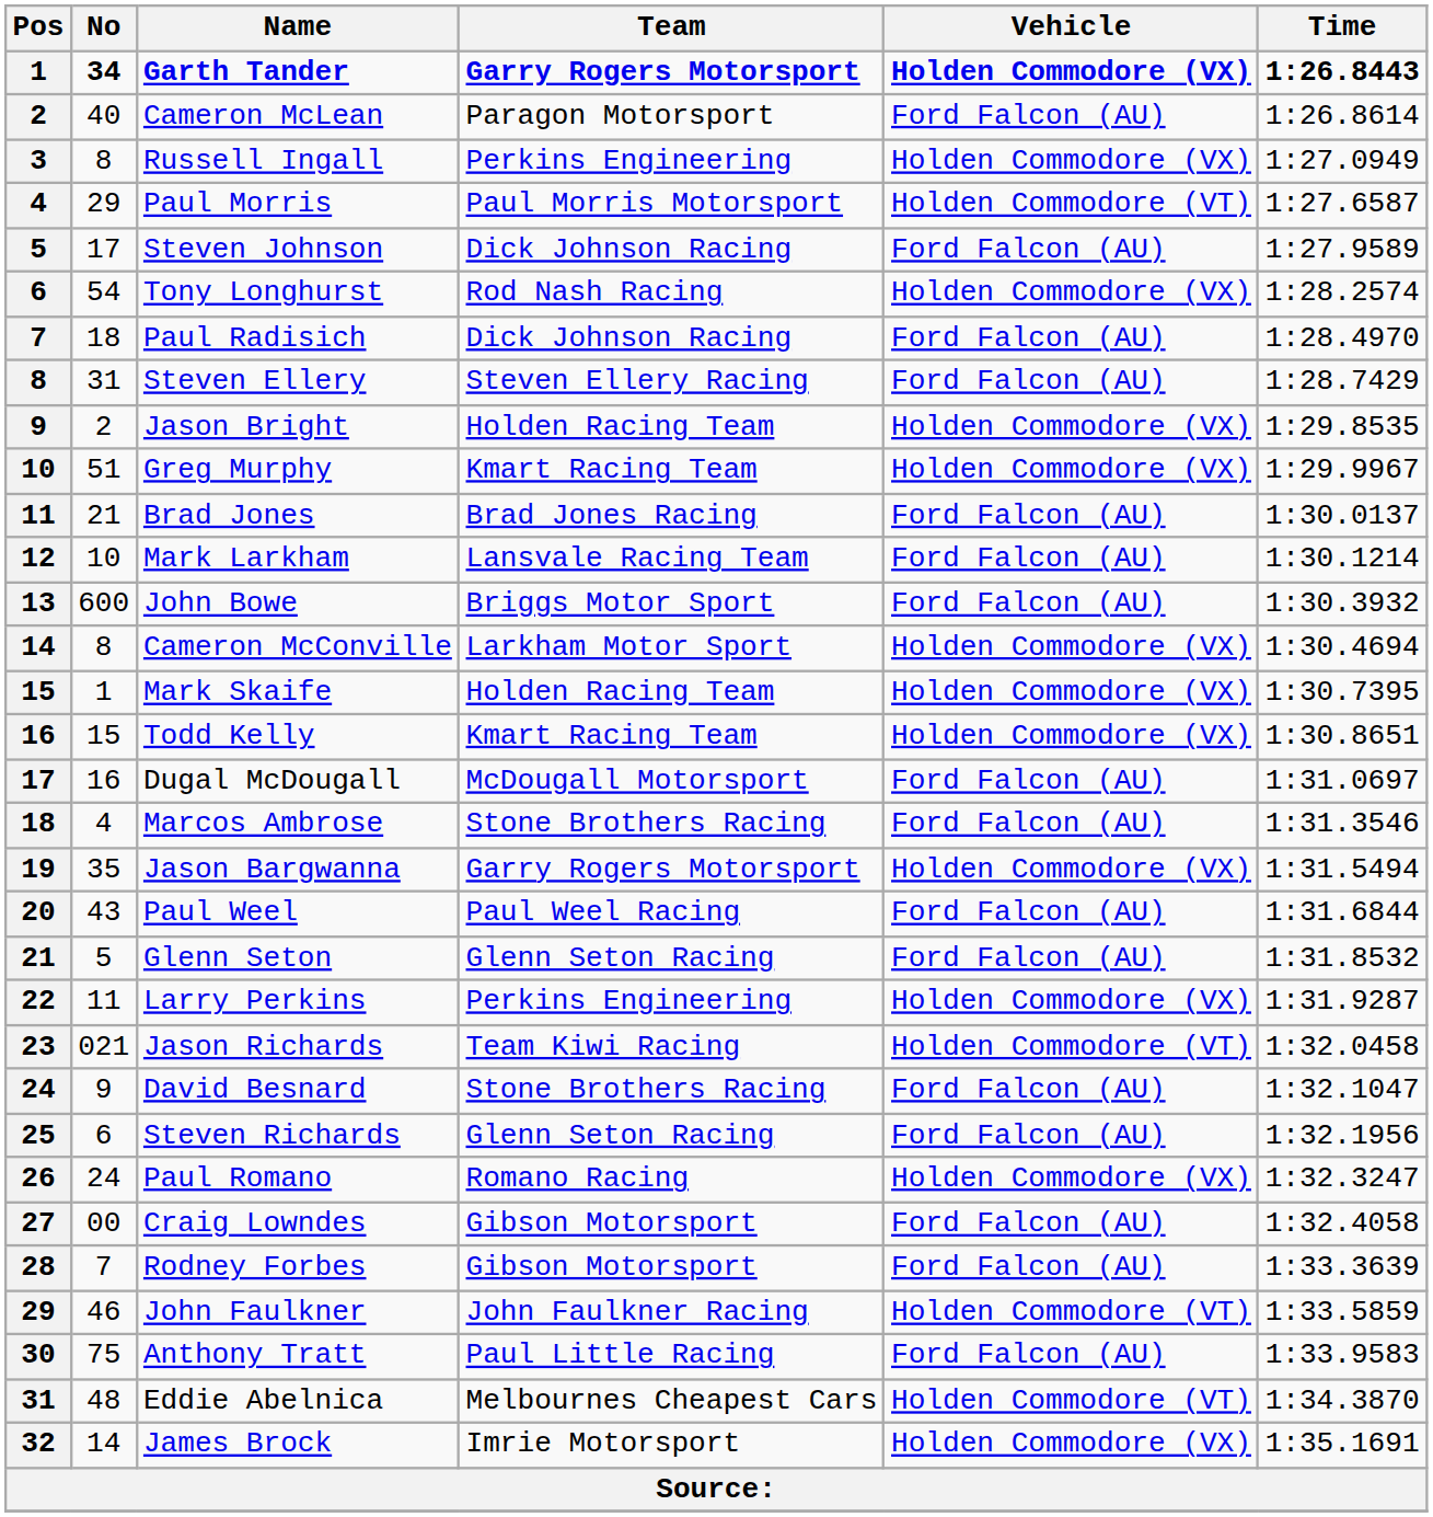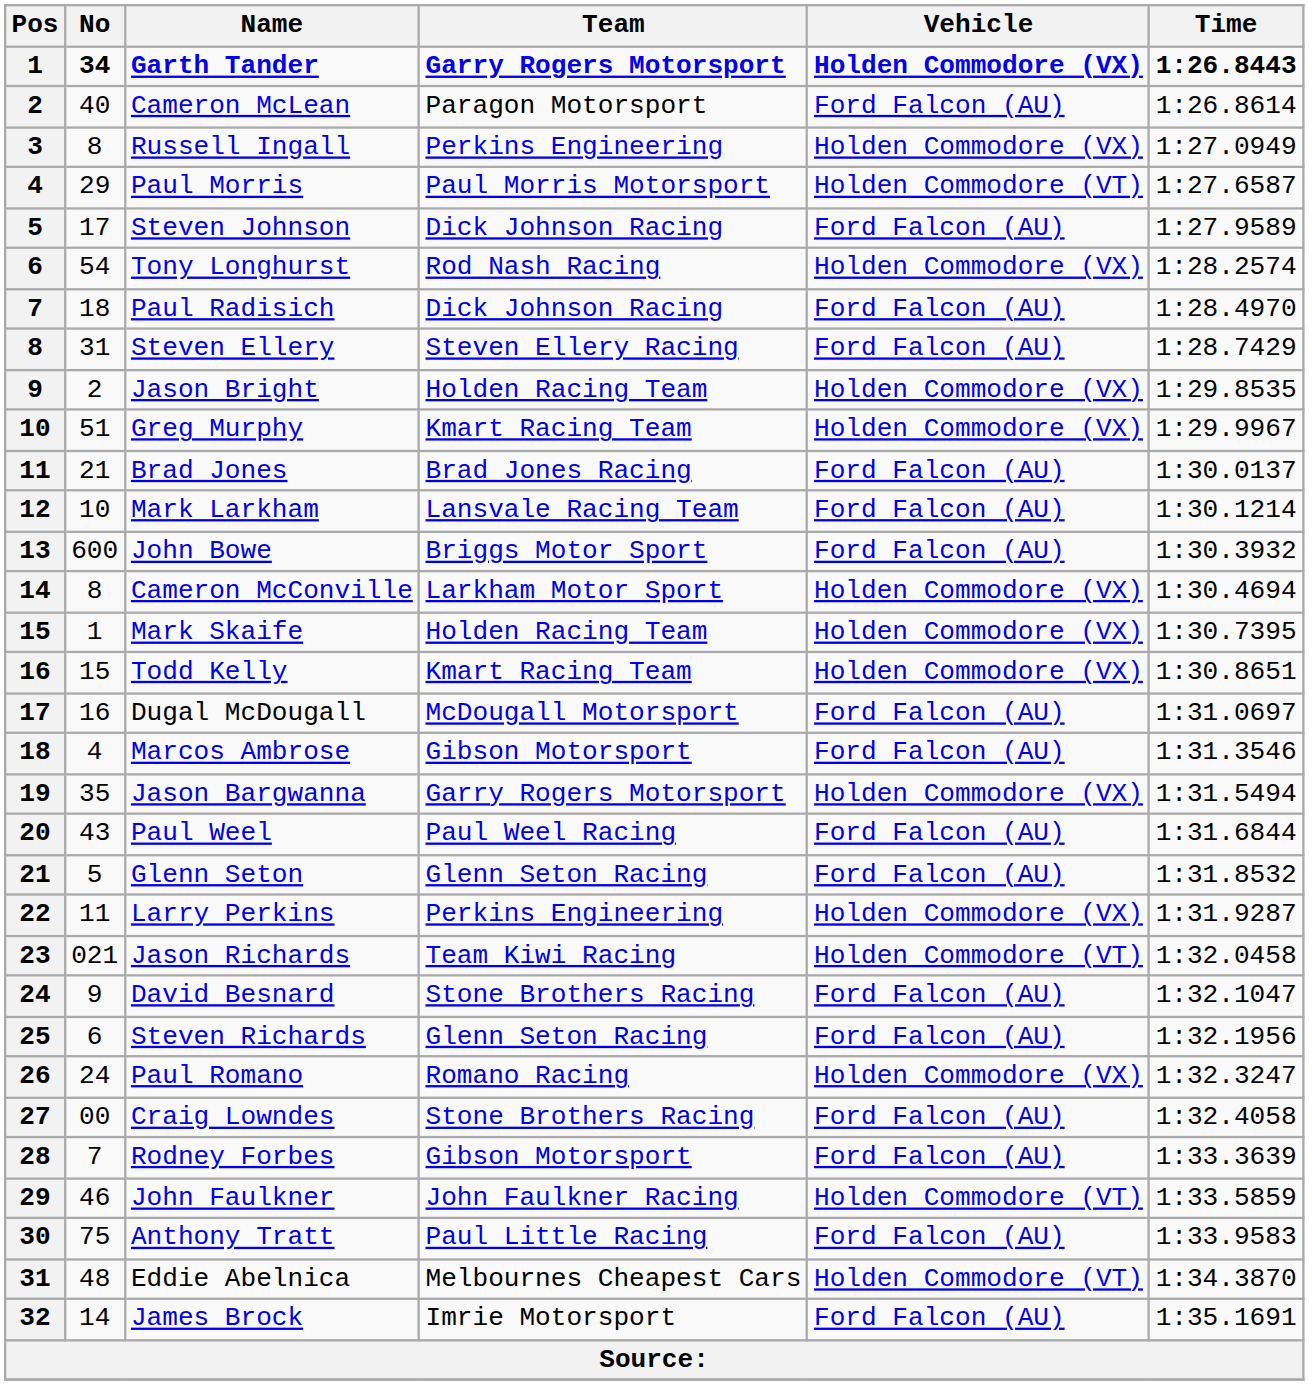 <table class="wikitable" style="font-size: 87%;">
 <tr>
 <th>Pos</th>
 <th>No</th>
 <th>Name</th>
 <th>Team</th>
 <th>Vehicle</th>
 <th>Time</th>
 </tr>
 <tr>
 <th>1</th>
 <td align=center><strong>34</strong></td>
 <td><strong> <a href='#'>Garth Tander</a></strong></td>
 <td><strong><a href='#'>Garry Rogers Motorsport</a></strong></td>
 <td><strong><a href='#'>Holden Commodore (VX)</a></strong></td>
 <td><strong>1:26.8443</strong></td>
 </tr>
 <tr>
 <th>2</th>
 <td align=center>40</td>
 <td> <a href='#'>Cameron McLean</a></td>
 <td>Paragon Motorsport</td>
 <td><a href='#'>Ford Falcon (AU)</a></td>
 <td>1:26.8614</td>
 </tr>
 <tr>
 <th>3</th>
 <td align=center>8</td>
 <td> <a href='#'>Russell Ingall</a></td>
 <td><a href='#'>Perkins Engineering</a></td>
 <td><a href='#'>Holden Commodore (VX)</a></td>
 <td>1:27.0949</td>
 </tr>
 <tr>
 <th>4</th>
 <td align=center>29</td>
 <td> <a href='#'>Paul Morris</a></td>
 <td><a href='#'>Paul Morris Motorsport</a></td>
 <td><a href='#'>Holden Commodore (VT)</a></td>
 <td>1:27.6587</td>
 </tr>
 <tr>
 <th>5</th>
 <td align=center>17</td>
 <td> <a href='#'>Steven Johnson</a></td>
 <td><a href='#'>Dick Johnson Racing</a></td>
 <td><a href='#'>Ford Falcon (AU)</a></td>
 <td>1:27.9589</td>
 </tr>
 <tr>
 <th>6</th>
 <td align=center>54</td>
 <td> <a href='#'>Tony Longhurst</a></td>
 <td><a href='#'>Rod Nash Racing</a></td>
 <td><a href='#'>Holden Commodore (VX)</a></td>
 <td>1:28.2574</td>
 </tr>
 <tr>
 <th>7</th>
 <td align=center>18</td>
 <td> <a href='#'>Paul Radisich</a></td>
 <td><a href='#'>Dick Johnson Racing</a></td>
 <td><a href='#'>Ford Falcon (AU)</a></td>
 <td>1:28.4970</td>
 </tr>
 <tr>
 <th>8</th>
 <td align=center>31</td>
 <td> <a href='#'>Steven Ellery</a></td>
 <td><a href='#'>Steven Ellery Racing</a></td>
 <td><a href='#'>Ford Falcon (AU)</a></td>
 <td>1:28.7429</td>
 </tr>
 <tr>
 <th>9</th>
 <td align=center>2</td>
 <td> <a href='#'>Jason Bright</a></td>
 <td><a href='#'>Holden Racing Team</a></td>
 <td><a href='#'>Holden Commodore (VX)</a></td>
 <td>1:29.8535</td>
 </tr>
 <tr>
 <th>10</th>
 <td align=center>51</td>
 <td> <a href='#'>Greg Murphy</a></td>
 <td><a href='#'>Kmart Racing Team</a></td>
 <td><a href='#'>Holden Commodore (VX)</a></td>
 <td>1:29.9967</td>
 </tr>
 <tr>
 <th>11</th>
 <td align=center>21</td>
 <td> <a href='#'>Brad Jones</a></td>
 <td><a href='#'>Brad Jones Racing</a></td>
 <td><a href='#'>Ford Falcon (AU)</a></td>
 <td>1:30.0137</td>
 </tr>
 <tr>
 <th>12</th>
 <td align=center>10</td>
 <td> <a href='#'>Mark Larkham</a></td>
 <td><a href='#'>Lansvale Racing Team</a></td>
 <td><a href='#'>Ford Falcon (AU)</a></td>
 <td>1:30.1214</td>
 </tr>
 <tr>
 <th>13</th>
 <td align=center>600</td>
 <td> <a href='#'>John Bowe</a></td>
 <td><a href='#'>Briggs Motor Sport</a></td>
 <td><a href='#'>Ford Falcon (AU)</a></td>
 <td>1:30.3932</td>
 </tr>
 <tr>
 <th>14</th>
 <td align=center>8</td>
 <td> <a href='#'>Cameron McConville</a></td>
 <td><a href='#'>Larkham Motor Sport</a></td>
 <td><a href='#'>Holden Commodore (VX)</a></td>
 <td>1:30.4694</td>
 </tr>
 <tr>
 <th>15</th>
 <td align=center>1</td>
 <td> <a href='#'>Mark Skaife</a></td>
 <td><a href='#'>Holden Racing Team</a></td>
 <td><a href='#'>Holden Commodore (VX)</a></td>
 <td>1:30.7395</td>
 </tr>
 <tr>
 <th>16</th>
 <td align=center>15</td>
 <td> <a href='#'>Todd Kelly</a></td>
 <td><a href='#'>Kmart Racing Team</a></td>
 <td><a href='#'>Holden Commodore (VX)</a></td>
 <td>1:30.8651</td>
 </tr>
 <tr>
 <th>17</th>
 <td align=center>16</td>
 <td> Dugal McDougall</td>
 <td><a href='#'>McDougall Motorsport</a></td>
 <td><a href='#'>Ford Falcon (AU)</a></td>
 <td>1:31.0697</td>
 </tr>
 <tr>
 <th>18</th>
 <td align=center>4</td>
 <td> <a href='#'>Marcos Ambrose</a></td>
-<td><a href='#'>Stone Brothers Racing</a></td>
+<td><a href='#'>Gibson Motorsport</a></td>
 <td><a href='#'>Ford Falcon (AU)</a></td>
 <td>1:31.3546</td>
 </tr>
 <tr>
 <th>19</th>
 <td align=center>35</td>
 <td> <a href='#'>Jason Bargwanna</a></td>
 <td><a href='#'>Garry Rogers Motorsport</a></td>
 <td><a href='#'>Holden Commodore (VX)</a></td>
 <td>1:31.5494</td>
 </tr>
 <tr>
 <th>20</th>
 <td align=center>43</td>
 <td> <a href='#'>Paul Weel</a></td>
 <td><a href='#'>Paul Weel Racing</a></td>
 <td><a href='#'>Ford Falcon (AU)</a></td>
 <td>1:31.6844</td>
 </tr>
 <tr>
 <th>21</th>
 <td align=center>5</td>
 <td> <a href='#'>Glenn Seton</a></td>
 <td><a href='#'>Glenn Seton Racing</a></td>
 <td><a href='#'>Ford Falcon (AU)</a></td>
 <td>1:31.8532</td>
 </tr>
 <tr>
 <th>22</th>
 <td align=center>11</td>
 <td> <a href='#'>Larry Perkins</a></td>
 <td><a href='#'>Perkins Engineering</a></td>
 <td><a href='#'>Holden Commodore (VX)</a></td>
 <td>1:31.9287</td>
 </tr>
 <tr>
 <th>23</th>
 <td align=center>021</td>
 <td> <a href='#'>Jason Richards</a></td>
 <td><a href='#'>Team Kiwi Racing</a></td>
 <td><a href='#'>Holden Commodore (VT)</a></td>
 <td>1:32.0458</td>
 </tr>
 <tr>
 <th>24</th>
 <td align=center>9</td>
 <td> <a href='#'>David Besnard</a></td>
 <td><a href='#'>Stone Brothers Racing</a></td>
 <td><a href='#'>Ford Falcon (AU)</a></td>
 <td>1:32.1047</td>
 </tr>
 <tr>
 <th>25</th>
 <td align=center>6</td>
 <td> <a href='#'>Steven Richards</a></td>
 <td><a href='#'>Glenn Seton Racing</a></td>
 <td><a href='#'>Ford Falcon (AU)</a></td>
 <td>1:32.1956</td>
 </tr>
 <tr>
 <th>26</th>
 <td align=center>24</td>
 <td> <a href='#'>Paul Romano</a></td>
 <td><a href='#'>Romano Racing</a></td>
 <td><a href='#'>Holden Commodore (VX)</a></td>
 <td>1:32.3247</td>
 </tr>
 <tr>
 <th>27</th>
 <td align=center>00</td>
 <td> <a href='#'>Craig Lowndes</a></td>
-<td><a href='#'>Gibson Motorsport</a></td>
+<td><a href='#'>Stone Brothers Racing</a></td>
 <td><a href='#'>Ford Falcon (AU)</a></td>
 <td>1:32.4058</td>
 </tr>
 <tr>
 <th>28</th>
 <td align=center>7</td>
 <td> <a href='#'>Rodney Forbes</a></td>
 <td><a href='#'>Gibson Motorsport</a></td>
 <td><a href='#'>Ford Falcon (AU)</a></td>
 <td>1:33.3639</td>
 </tr>
 <tr>
 <th>29</th>
 <td align=center>46</td>
 <td> <a href='#'>John Faulkner</a></td>
 <td><a href='#'>John Faulkner Racing</a></td>
 <td><a href='#'>Holden Commodore (VT)</a></td>
 <td>1:33.5859</td>
 </tr>
 <tr>
 <th>30</th>
 <td align=center>75</td>
 <td> <a href='#'>Anthony Tratt</a></td>
 <td><a href='#'>Paul Little Racing</a></td>
 <td><a href='#'>Ford Falcon (AU)</a></td>
 <td>1:33.9583</td>
 </tr>
 <tr>
 <th>31</th>
 <td align=center>48</td>
 <td> Eddie Abelnica</td>
 <td>Melbournes Cheapest Cars</td>
 <td><a href='#'>Holden Commodore (VT)</a></td>
 <td>1:34.3870</td>
 </tr>
 <tr>
 <th>32</th>
 <td align=center>14</td>
 <td> <a href='#'>James Brock</a></td>
 <td>Imrie Motorsport</td>
-<td><a href='#'>Holden Commodore (VX)</a></td>
+<td><a href='#'>Ford Falcon (AU)</a></td>
 <td>1:35.1691</td>
 </tr>
 <tr>
 <th colspan=6>Source:</th>
 </tr>
 <tr>
 </tr>
 </table>
